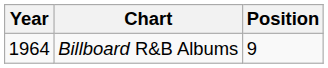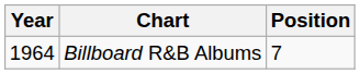 <table class="wikitable">
 <tr>
 <th>Year</th>
 <th>Chart</th>
 <th>Position</th>
 </tr>
 <tr>
 <td>1964</td>
 <td><em>Billboard</em> R&B Albums</td>
-<td>9</td>
+<td>7</td>
 </tr>
 </table>
